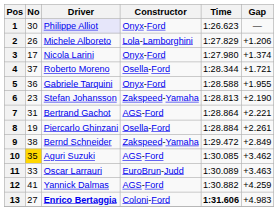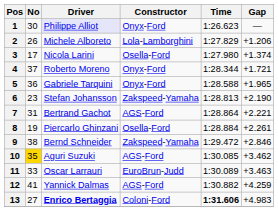 <table class="wikitable sortable" style="font-size: 95%;">
 <tr>
 <th>Pos</th>
 <th>No</th>
 <th>Driver</th>
 <th>Constructor</th>
 <th>Time</th>
 <th>Gap</th>
 </tr>
 <tr>
 <th>1</th>
 <td>30</td>
 <td style="background: lavender;"> <a href='#'>Philippe Alliot</a></td>
 <td><a href='#'>Onyx</a>-<a href='#'>Ford</a></td>
 <td>1:26.623</td>
 <td align="center">—</td>
 </tr>
 <tr>
 <th>2</th>
 <td>26</td>
 <td> <a href='#'>Michele Alboreto</a></td>
 <td><a href='#'>Lola</a>-<a href='#'>Lamborghini</a></td>
 <td>1:27.829</td>
 <td>+1.206</td>
 </tr>
 <tr>
 <th>3</th>
 <td>17</td>
 <td> <a href='#'>Nicola Larini</a></td>
-<td><a href='#'>Onyx</a>-<a href='#'>Ford</a></td>
+<td><a href='#'>Osella</a>-<a href='#'>Ford</a></td>
 <td>1:27.980</td>
 <td>+1.374</td>
 </tr>
 <tr>
 <th>4</th>
 <td>37</td>
 <td> <a href='#'>Roberto Moreno</a></td>
-<td><a href='#'>Osella</a>-<a href='#'>Ford</a></td>
+<td><a href='#'>Onyx</a>-<a href='#'>Ford</a></td>
 <td>1:28.344</td>
 <td>+1.721</td>
 </tr>
 <tr>
 <th>5</th>
 <td>36</td>
 <td> <a href='#'>Gabriele Tarquini</a></td>
 <td><a href='#'>Onyx</a>-<a href='#'>Ford</a></td>
 <td>1:28.588</td>
-<td>+1.955</td>
+<td>+1.965</td>
 </tr>
 <tr>
 <th>6</th>
 <td>23</td>
 <td> <a href='#'>Stefan Johansson</a></td>
 <td><a href='#'>Zakspeed</a>-<a href='#'>Yamaha</a></td>
 <td>1:28.813</td>
 <td>+2.190</td>
 </tr>
 <tr>
 <th>7</th>
 <td>31</td>
 <td> <a href='#'>Bertrand Gachot</a></td>
 <td><a href='#'>AGS</a>-<a href='#'>Ford</a></td>
 <td>1:28.864</td>
 <td>+2.221</td>
 </tr>
 <tr>
 <th>8</th>
 <td>19</td>
 <td> <a href='#'>Piercarlo Ghinzani</a></td>
 <td><a href='#'>Osella</a>-<a href='#'>Ford</a></td>
 <td>1:28.884</td>
 <td>+2.261</td>
 </tr>
 <tr>
 <th>9</th>
 <td>38</td>
 <td> <a href='#'>Bernd Schneider</a></td>
 <td><a href='#'>Zakspeed</a>-<a href='#'>Yamaha</a></td>
 <td>1:29.472</td>
-<td>+2.849</td>
+<td>+2.846</td>
 </tr>
 <tr>
 <th>10</th>
 <td style="background: gold;">35</td>
 <td> <a href='#'>Aguri Suzuki</a></td>
 <td><a href='#'>AGS</a>-<a href='#'>Ford</a></td>
 <td>1:30.085</td>
 <td>+3.462</td>
 </tr>
 <tr>
 <th>11</th>
 <td>33</td>
 <td> <a href='#'>Oscar Larrauri</a></td>
 <td><a href='#'>EuroBrun</a>-<a href='#'>Judd</a></td>
 <td>1:30.089</td>
 <td>+3.463</td>
 </tr>
 <tr>
 <th>12</th>
 <td>41</td>
 <td> <a href='#'>Yannick Dalmas</a></td>
 <td><a href='#'>AGS</a>-<a href='#'>Ford</a></td>
 <td>1:30.882</td>
 <td>+4.259</td>
 </tr>
 <tr>
 <th>13</th>
 <td>27</td>
 <td><strong> <a href='#'>Enrico Bertaggia</a></strong></td>
 <td><a href='#'>Coloni</a>-<a href='#'>Ford</a></td>
 <td><strong>1:31.606</strong></td>
 <td>+4.983</td>
 </tr>
 <tr>
 </tr>
 </table>
